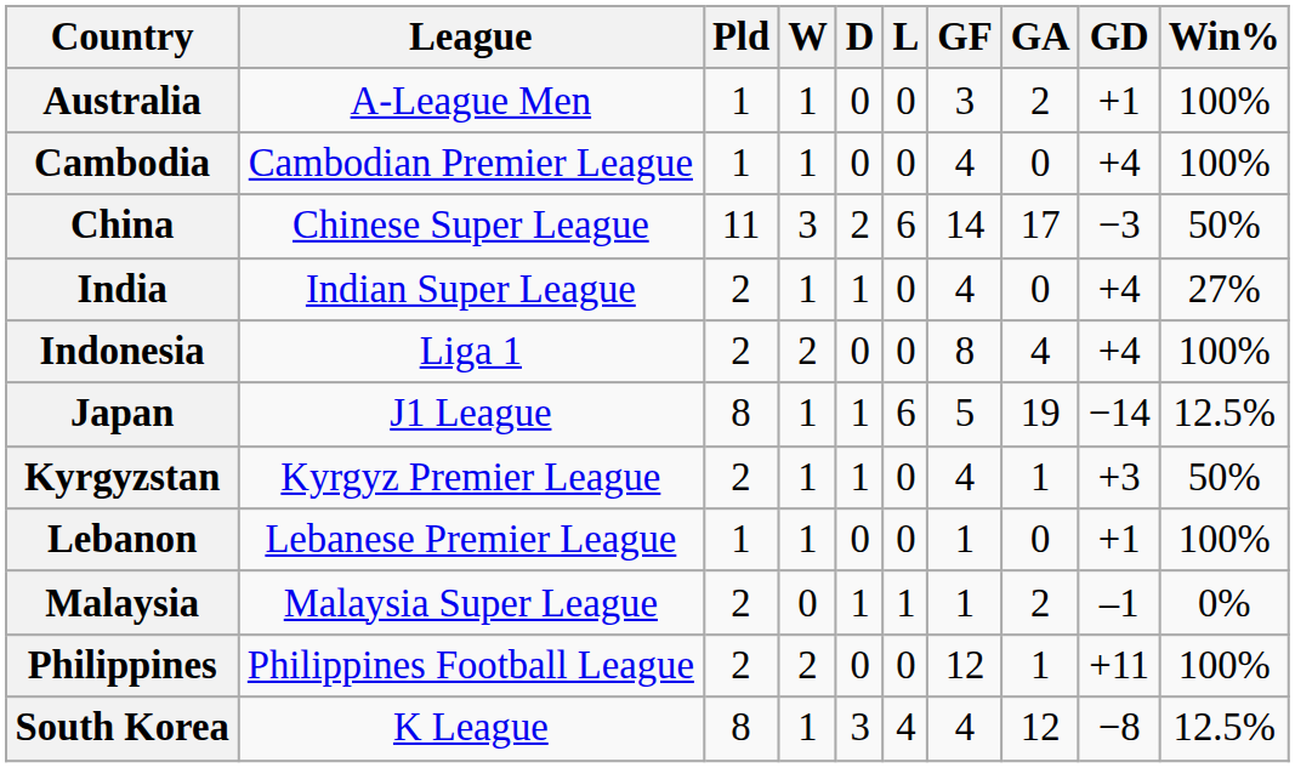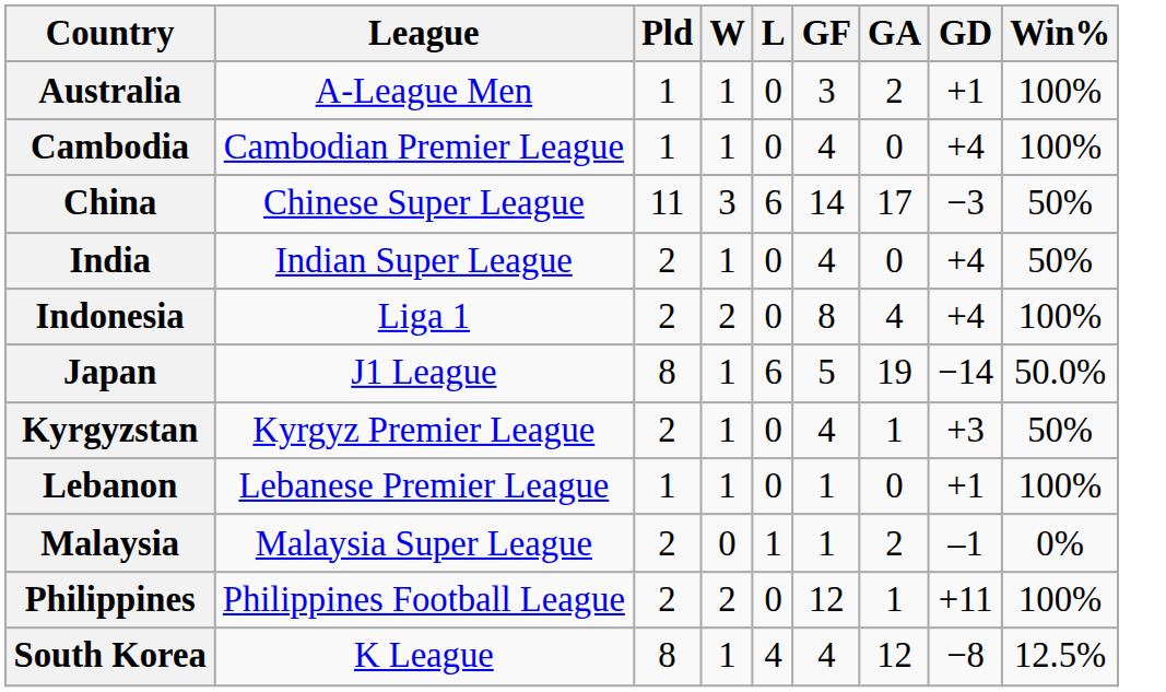 <table class="wikitable sortable plainrowheaders" style="text-align:center">
 <tr>
 <th scope="col">Country</th>
 <th scope="col">League</th>
 <th scope="col">Pld</th>
 <th scope="col">W</th>
-<th scope="col">D</th>
 <th scope="col">L</th>
 <th scope="col">GF</th>
 <th scope="col">GA</th>
 <th scope="col">GD</th>
 <th scope="col">Win%</th>
 </tr>
 <tr>
 <th>Australia</th>
 <td><a href='#'>A-League Men</a></td>
 <td>1</td>
 <td>1</td>
 <td>0</td>
-<td>0</td>
 <td>3</td>
 <td>2</td>
 <td>+1</td>
 <td>100%</td>
 </tr>
 <tr>
 <th>Cambodia</th>
 <td><a href='#'>Cambodian Premier League</a></td>
 <td>1</td>
 <td>1</td>
 <td>0</td>
-<td>0</td>
 <td>4</td>
 <td>0</td>
 <td>+4</td>
 <td>100%</td>
 </tr>
 <tr>
 <th>China</th>
 <td><a href='#'>Chinese Super League</a></td>
 <td>11</td>
 <td>3</td>
-<td>2</td>
 <td>6</td>
 <td>14</td>
 <td>17</td>
 <td>−3</td>
 <td>50%</td>
 </tr>
 <tr>
 <th>India</th>
 <td><a href='#'>Indian Super League</a></td>
 <td>2</td>
 <td>1</td>
-<td>1</td>
 <td>0</td>
 <td>4</td>
 <td>0</td>
 <td>+4</td>
-<td>27%</td>
+<td>50%</td>
 </tr>
 <tr>
 <th>Indonesia</th>
 <td><a href='#'>Liga 1</a></td>
 <td>2</td>
 <td>2</td>
-<td>0</td>
 <td>0</td>
 <td>8</td>
 <td>4</td>
 <td>+4</td>
 <td>100%</td>
 </tr>
 <tr>
 <th>Japan</th>
 <td><a href='#'>J1 League</a></td>
 <td>8</td>
 <td>1</td>
-<td>1</td>
 <td>6</td>
 <td>5</td>
 <td>19</td>
 <td>−14</td>
-<td>12.5%</td>
+<td>50.0%</td>
 </tr>
 <tr>
 <th>Kyrgyzstan</th>
 <td><a href='#'>Kyrgyz Premier League</a></td>
 <td>2</td>
-<td>1</td>
 <td>1</td>
 <td>0</td>
 <td>4</td>
 <td>1</td>
 <td>+3</td>
 <td>50%</td>
 </tr>
 <tr>
 <th>Lebanon</th>
 <td><a href='#'>Lebanese Premier League</a></td>
 <td>1</td>
 <td>1</td>
 <td>0</td>
-<td>0</td>
 <td>1</td>
 <td>0</td>
 <td>+1</td>
 <td>100%</td>
 </tr>
 <tr>
 <th>Malaysia</th>
 <td><a href='#'>Malaysia Super League</a></td>
 <td>2</td>
 <td>0</td>
 <td>1</td>
 <td>1</td>
-<td>1</td>
 <td>2</td>
 <td>–1</td>
 <td>0%</td>
 </tr>
 <tr>
 <th>Philippines</th>
 <td><a href='#'>Philippines Football League</a></td>
 <td>2</td>
 <td>2</td>
-<td>0</td>
 <td>0</td>
 <td>12</td>
 <td>1</td>
 <td>+11</td>
 <td>100%</td>
 </tr>
 <tr>
 <th>South Korea</th>
 <td><a href='#'>K League</a></td>
 <td>8</td>
 <td>1</td>
-<td>3</td>
 <td>4</td>
 <td>4</td>
 <td>12</td>
 <td>−8</td>
 <td>12.5%</td>
 </tr>
 </table>
